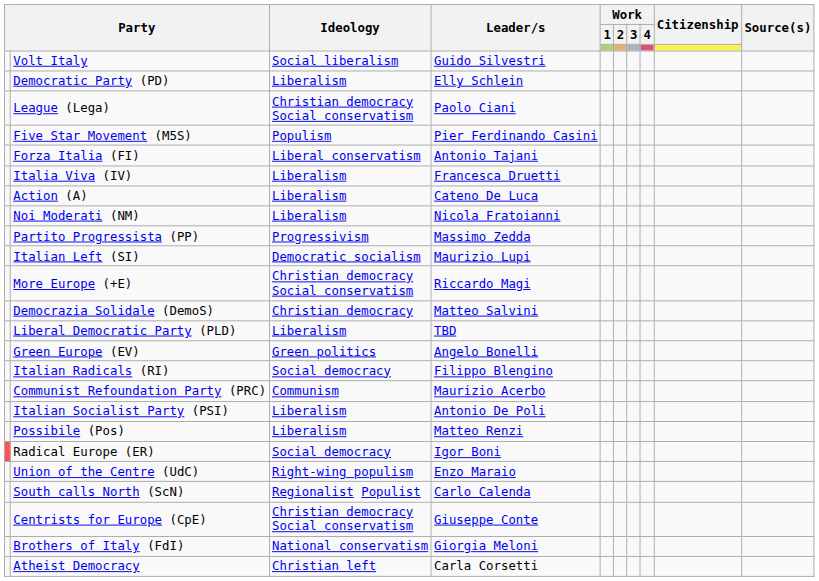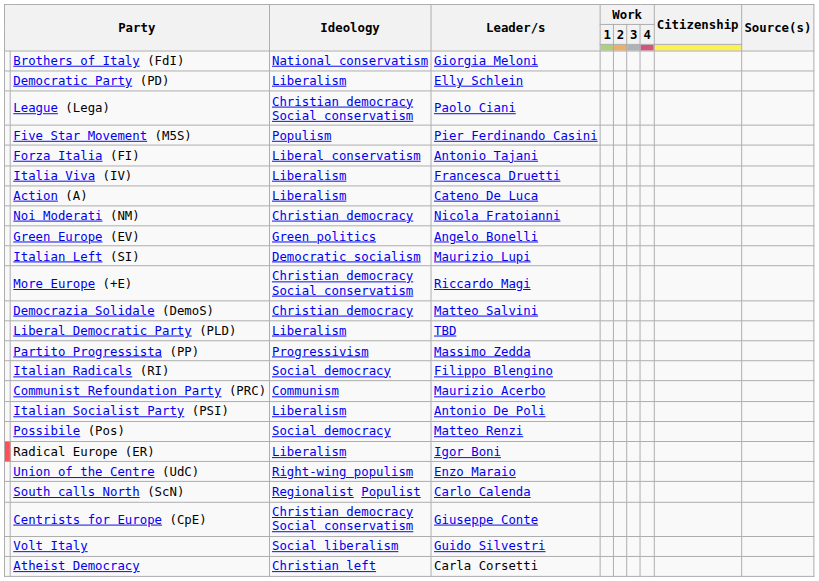 <table class="wikitable sortable">
 <tr>
 <th colspan="2" rowspan="3">Party</th>
 <th rowspan="3">Ideology</th>
 <th rowspan="3">Leader/s</th>
 <th colspan="4">Work</th>
 <th rowspan="2">Citizenship</th>
 <th rowspan="3">Source(s)</th>
 </tr>
 <tr>
 <th>1</th>
 <th>2</th>
 <th>3</th>
 <th>4</th>
 </tr>
 <tr>
 <th style="background:#AED079;"></th>
 <th style="background:#EEB069;"></th>
 <th style="background:#AEB4B6;"></th>
 <th style="background:#D5537D;"></th>
 <th style="background:#FCF151;"></th>
 </tr>
 <tr>
 <td></td>
-<td><a href='#'>Volt Italy</a></td>
-<td><a href='#'>Social liberalism</a></td>
-<td><a href='#'>Guido Silvestri</a></td>
+<td><a href='#'>Brothers of Italy</a> (FdI)</td>
+<td><a href='#'>National conservatism</a></td>
+<td><a href='#'>Giorgia Meloni</a></td>
 <td></td>
 <td></td>
 <td></td>
 <td></td>
 <td></td>
 <td></td>
 </tr>
 <tr>
 <td></td>
 <td><a href='#'>Democratic Party</a> (PD)</td>
 <td><a href='#'>Liberalism</a></td>
 <td><a href='#'>Elly Schlein</a></td>
 <td></td>
 <td></td>
 <td></td>
 <td></td>
 <td></td>
 <td></td>
 </tr>
 <tr>
 <td></td>
 <td><a href='#'>League</a> (Lega)</td>
 <td><a href='#'>Christian democracy</a><br><a href='#'>Social conservatism</a></td>
 <td><a href='#'>Paolo Ciani</a></td>
 <td></td>
 <td></td>
 <td></td>
 <td></td>
 <td></td>
 <td></td>
 </tr>
 <tr>
 <td></td>
 <td><a href='#'>Five Star Movement</a> (M5S)</td>
 <td><a href='#'>Populism</a></td>
 <td><a href='#'>Pier Ferdinando Casini</a></td>
 <td></td>
 <td></td>
 <td></td>
 <td></td>
 <td></td>
 <td></td>
 </tr>
 <tr>
 <td></td>
 <td><a href='#'>Forza Italia</a> (FI)</td>
 <td><a href='#'>Liberal conservatism</a></td>
 <td><a href='#'>Antonio Tajani</a></td>
 <td></td>
 <td></td>
 <td></td>
 <td></td>
 <td></td>
 <td></td>
 </tr>
 <tr>
 <td></td>
 <td><a href='#'>Italia Viva</a> (IV)</td>
 <td><a href='#'>Liberalism</a></td>
 <td><a href='#'>Francesca Druetti</a></td>
 <td></td>
 <td></td>
 <td></td>
 <td></td>
 <td></td>
 <td></td>
 </tr>
 <tr>
 <td></td>
 <td><a href='#'>Action</a> (A)</td>
 <td><a href='#'>Liberalism</a></td>
 <td><a href='#'>Cateno De Luca</a></td>
 <td></td>
 <td></td>
 <td></td>
 <td></td>
 <td></td>
 <td></td>
 </tr>
 <tr>
 <td></td>
 <td><a href='#'>Noi Moderati</a> (NM)</td>
-<td><a href='#'>Liberalism</a></td>
+<td><a href='#'>Christian democracy</a></td>
 <td><a href='#'>Nicola Fratoianni</a></td>
 <td></td>
 <td></td>
 <td></td>
 <td></td>
 <td></td>
 <td></td>
 </tr>
 <tr>
 <td></td>
-<td><a href='#'>Partito Progressista</a> (PP)</td>
-<td><a href='#'>Progressivism</a></td>
-<td><a href='#'>Massimo Zedda</a></td>
+<td><a href='#'>Green Europe</a> (EV)</td>
+<td><a href='#'>Green politics</a></td>
+<td><a href='#'>Angelo Bonelli</a></td>
 <td></td>
 <td></td>
 <td></td>
 <td></td>
 <td></td>
 <td></td>
 </tr>
 <tr>
 <td></td>
 <td><a href='#'>Italian Left</a> (SI)</td>
 <td><a href='#'>Democratic socialism</a></td>
 <td><a href='#'>Maurizio Lupi</a></td>
 <td></td>
 <td></td>
 <td></td>
 <td></td>
 <td></td>
 <td></td>
 </tr>
 <tr>
 <td></td>
 <td><a href='#'>More Europe</a> (+E)</td>
 <td><a href='#'>Christian democracy</a><br><a href='#'>Social conservatism</a></td>
 <td><a href='#'>Riccardo Magi</a></td>
 <td></td>
 <td></td>
 <td></td>
 <td></td>
 <td></td>
 <td></td>
 </tr>
 <tr>
 <td></td>
 <td><a href='#'>Democrazia Solidale</a> (DemoS)</td>
 <td><a href='#'>Christian democracy</a></td>
 <td><a href='#'>Matteo Salvini</a></td>
 <td></td>
 <td></td>
 <td></td>
 <td></td>
 <td></td>
 <td></td>
 </tr>
 <tr>
 <td></td>
 <td><a href='#'>Liberal Democratic Party</a> (PLD)</td>
 <td><a href='#'>Liberalism</a></td>
 <td><a href='#'>TBD</a></td>
 <td></td>
 <td></td>
 <td></td>
 <td></td>
 <td></td>
 <td></td>
 </tr>
 <tr>
 <td></td>
-<td><a href='#'>Green Europe</a> (EV)</td>
-<td><a href='#'>Green politics</a></td>
-<td><a href='#'>Angelo Bonelli</a></td>
+<td><a href='#'>Partito Progressista</a> (PP)</td>
+<td><a href='#'>Progressivism</a></td>
+<td><a href='#'>Massimo Zedda</a></td>
 <td></td>
 <td></td>
 <td></td>
 <td></td>
 <td></td>
 <td></td>
 </tr>
 <tr>
 <td></td>
 <td><a href='#'>Italian Radicals</a> (RI)</td>
 <td><a href='#'>Social democracy</a></td>
 <td><a href='#'>Filippo Blengino</a></td>
 <td></td>
 <td></td>
 <td></td>
 <td></td>
 <td></td>
 <td></td>
 </tr>
 <tr>
 <td></td>
 <td><a href='#'>Communist Refoundation Party</a> (PRC)</td>
 <td><a href='#'>Communism</a></td>
 <td><a href='#'>Maurizio Acerbo</a></td>
 <td></td>
 <td></td>
 <td></td>
 <td></td>
 <td></td>
 <td></td>
 </tr>
 <tr>
 <td></td>
 <td><a href='#'>Italian Socialist Party</a> (PSI)</td>
 <td><a href='#'>Liberalism</a></td>
 <td><a href='#'>Antonio De Poli</a></td>
 <td></td>
 <td></td>
 <td></td>
 <td></td>
 <td></td>
 <td></td>
 </tr>
 <tr>
 <td></td>
 <td><a href='#'>Possibile</a> (Pos)</td>
-<td><a href='#'>Liberalism</a></td>
+<td><a href='#'>Social democracy</a></td>
 <td><a href='#'>Matteo Renzi</a></td>
 <td></td>
 <td></td>
 <td></td>
 <td></td>
 <td></td>
 <td></td>
 </tr>
 <tr>
 <td style="background:#FF5058"></td>
 <td>Radical Europe (ER)</td>
-<td><a href='#'>Social democracy</a></td>
+<td><a href='#'>Liberalism</a></td>
 <td><a href='#'>Igor Boni</a></td>
 <td></td>
 <td></td>
 <td></td>
 <td></td>
 <td></td>
 <td></td>
 </tr>
 <tr>
 <td></td>
 <td><a href='#'>Union of the Centre</a> (UdC)</td>
 <td><a href='#'>Right-wing populism</a></td>
 <td><a href='#'>Enzo Maraio</a></td>
 <td></td>
 <td></td>
 <td></td>
 <td></td>
 <td></td>
 <td></td>
 </tr>
 <tr>
 <td></td>
 <td><a href='#'>South calls North</a> (ScN)</td>
 <td><a href='#'>Regionalist</a> <a href='#'>Populist</a></td>
 <td><a href='#'>Carlo Calenda</a></td>
 <td></td>
 <td></td>
 <td></td>
 <td></td>
 <td></td>
 <td></td>
 </tr>
 <tr>
 <td></td>
 <td><a href='#'>Centrists for Europe</a> (CpE)</td>
 <td><a href='#'>Christian democracy</a><br><a href='#'>Social conservatism</a></td>
 <td><a href='#'>Giuseppe Conte</a></td>
 <td></td>
 <td></td>
 <td></td>
 <td></td>
 <td></td>
 <td></td>
 </tr>
 <tr>
 <td></td>
-<td><a href='#'>Brothers of Italy</a> (FdI)</td>
-<td><a href='#'>National conservatism</a></td>
-<td><a href='#'>Giorgia Meloni</a></td>
+<td><a href='#'>Volt Italy</a></td>
+<td><a href='#'>Social liberalism</a></td>
+<td><a href='#'>Guido Silvestri</a></td>
 <td></td>
 <td></td>
 <td></td>
 <td></td>
 <td></td>
 <td></td>
 </tr>
 <tr>
 <td></td>
 <td><a href='#'>Atheist Democracy</a></td>
 <td><a href='#'>Christian left</a></td>
 <td>Carla Corsetti</td>
 <td></td>
 <td></td>
 <td></td>
 <td></td>
 <td></td>
 <td></td>
 </tr>
 </table>
